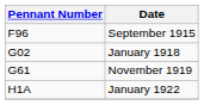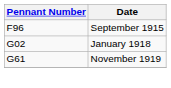 <table class="wikitable" style="text-align:left">
 <tr>
 <th><a href='#'>Pennant Number</a></th>
 <th>Date</th>
 </tr>
 <tr>
 <td>F96</td>
 <td>September 1915</td>
 </tr>
 <tr>
 <td>G02</td>
 <td>January 1918</td>
 </tr>
 <tr>
 <td>G61</td>
 <td>November 1919</td>
 </tr>
 <tr>
-<td>H1A</td>
-<td>January 1922</td>
-</tr>
-<tr>
 </tr>
 </table>
